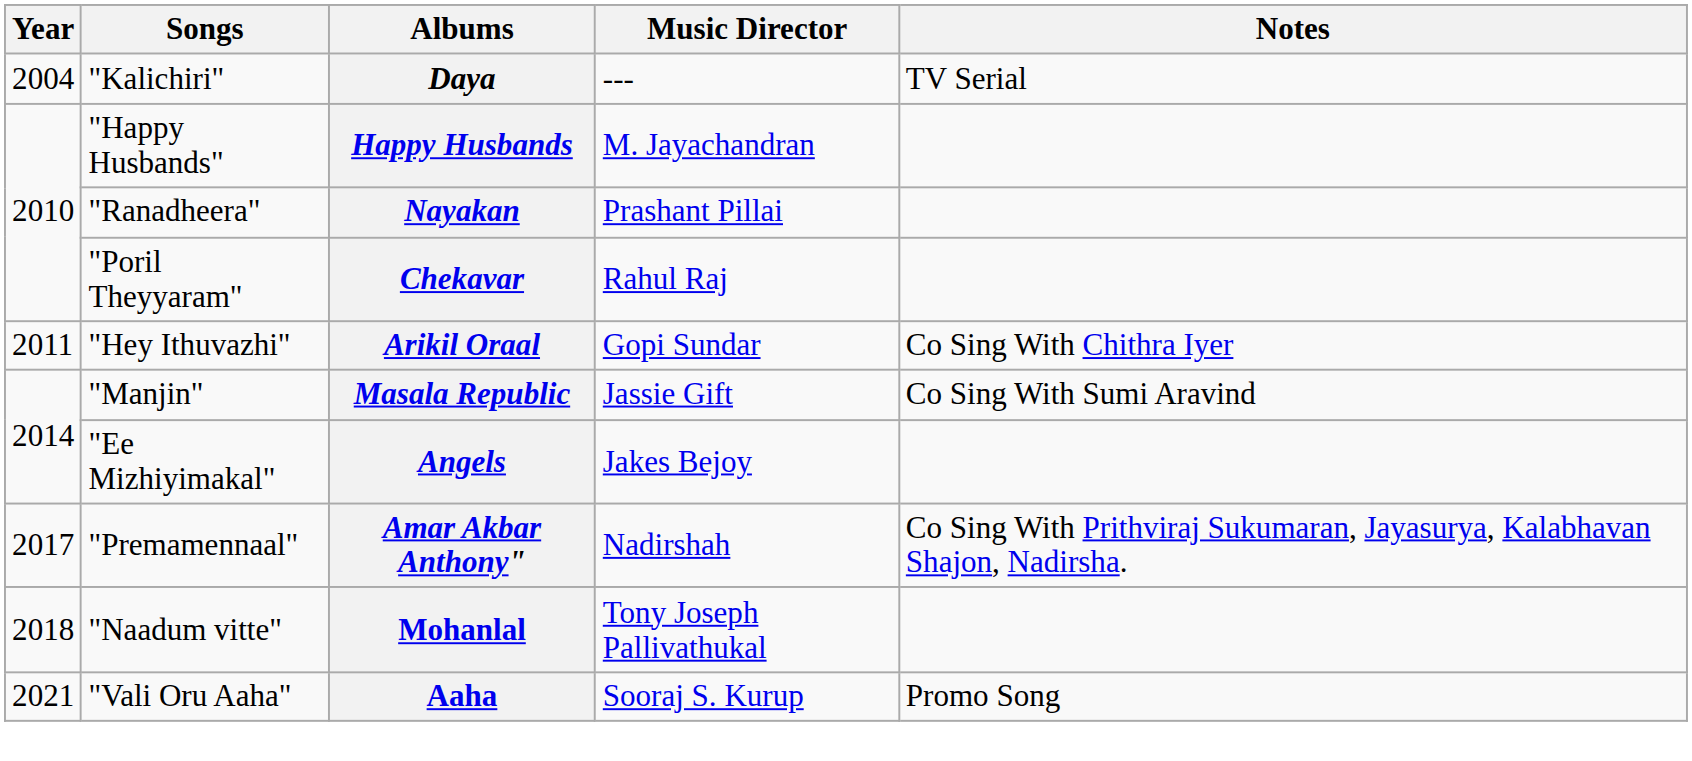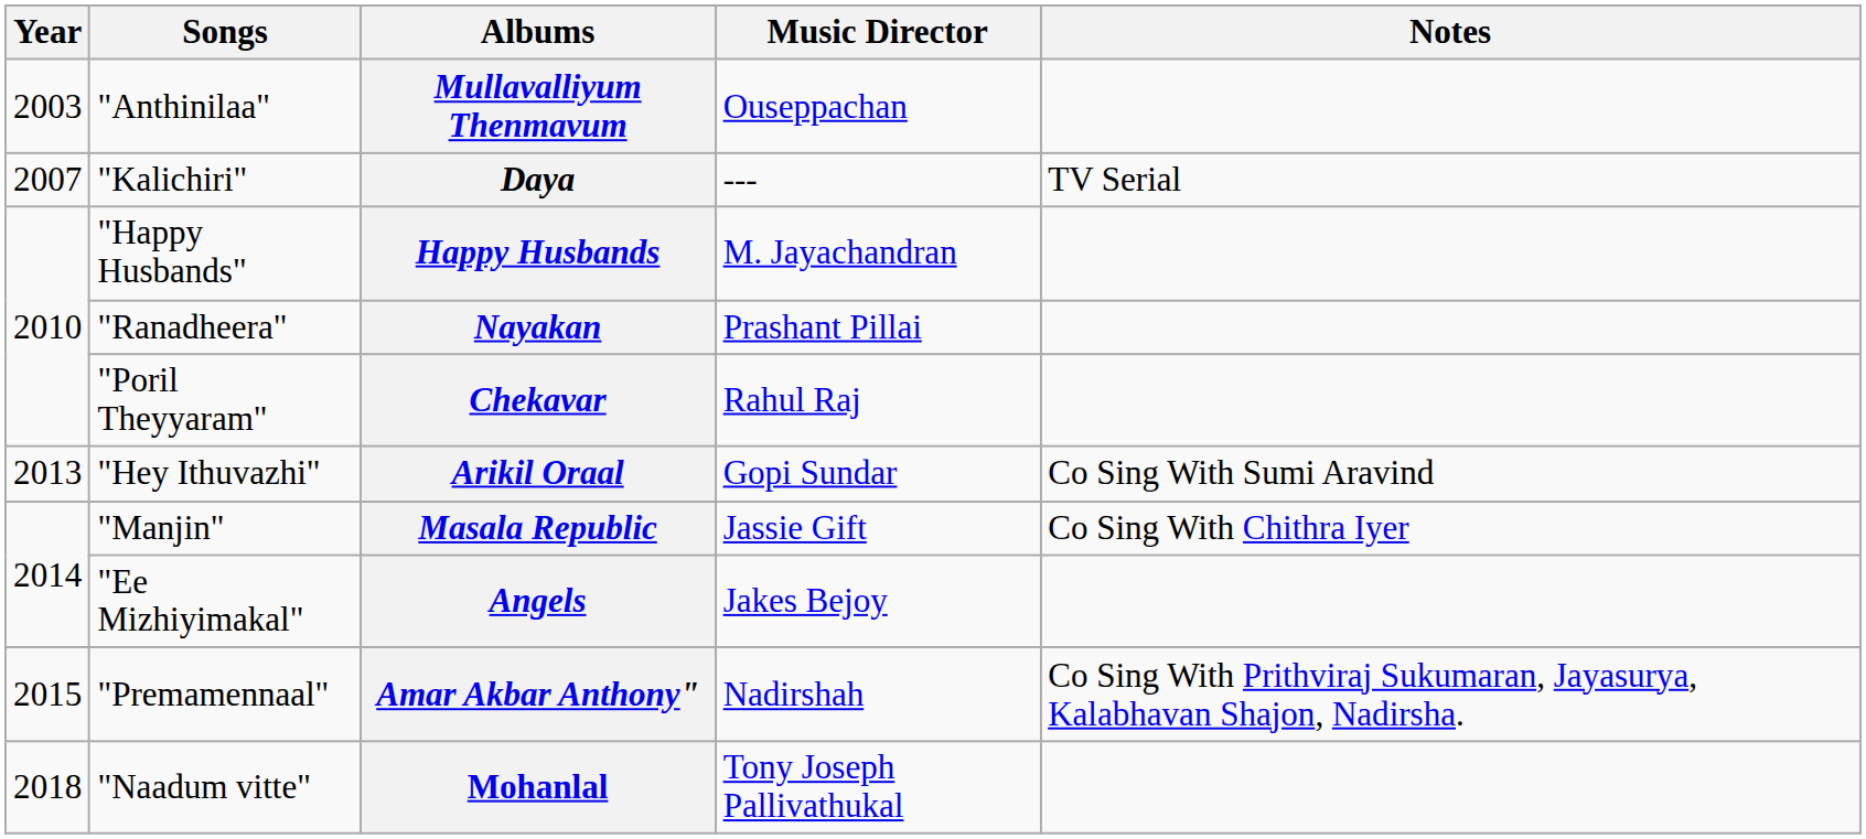 <table class="wikitable plainroweaders unsortable">
 <tr>
 <th scope="col">Year</th>
 <th scope="col">Songs</th>
 <th scope="col">Albums</th>
 <th scope="col">Music Director</th>
 <th scope="col" unsortable>Notes</th>
 </tr>
 <tr>
-<td>2004</td>
+<td>2003</td>
+<td>"Anthinilaa"</td>
+<th scope="row"><em><a href='#'>Mullavalliyum Thenmavum</a></em></th>
+<td><a href='#'>Ouseppachan</a></td>
+<td></td>
+</tr>
+<tr>
+<td>2007</td>
 <td>"Kalichiri"</td>
 <th scope="row"><em>Daya</em></th>
 <td>---</td>
 <td>TV Serial</td>
 </tr>
 <tr>
 <td rowspan="3">2010</td>
 <td>"Happy Husbands"</td>
 <th scope="row"><em><a href='#'>Happy Husbands</a></em></th>
 <td><a href='#'>M. Jayachandran</a></td>
 <td></td>
 </tr>
 <tr>
 <td>"Ranadheera"</td>
 <th scope="row"><em><a href='#'>Nayakan</a></em></th>
 <td><a href='#'>Prashant Pillai</a></td>
 <td></td>
 </tr>
 <tr>
 <td>"Poril Theyyaram"</td>
 <th scope="row"><em><a href='#'>Chekavar</a></em></th>
 <td><a href='#'>Rahul Raj</a></td>
 <td></td>
 </tr>
 <tr>
-<td>2011</td>
+<td>2013</td>
 <td>"Hey Ithuvazhi"</td>
 <th scope="row"><em><a href='#'>Arikil Oraal</a></em></th>
 <td><a href='#'>Gopi Sundar</a></td>
-<td>Co Sing With <a href='#'>Chithra Iyer</a></td>
+<td>Co Sing With Sumi Aravind</td>
 </tr>
 <tr>
 <td rowspan="2">2014</td>
 <td>"Manjin"</td>
 <th scope="row"><em><a href='#'>Masala Republic</a></em></th>
 <td><a href='#'>Jassie Gift</a></td>
-<td>Co Sing With Sumi Aravind</td>
+<td>Co Sing With <a href='#'>Chithra Iyer</a></td>
 </tr>
 <tr>
 <td>"Ee Mizhiyimakal"</td>
 <th scope="row"><em><a href='#'>Angels</a></em></th>
 <td><a href='#'>Jakes Bejoy</a></td>
 <td></td>
 </tr>
 <tr>
-<td>2017</td>
+<td>2015</td>
 <td>"Premamennaal"</td>
 <th scope="row"><em><a href='#'>Amar Akbar Anthony</a>"</th>
 <td><a href='#'>Nadirshah</a></td>
 <td>Co Sing With <a href='#'>Prithviraj Sukumaran</a>, <a href='#'>Jayasurya</a>, <a href='#'>Kalabhavan Shajon</a>, <a href='#'>Nadirsha</a>.</td>
 </tr>
 <tr>
 <td>2018</td>
 <td>"Naadum vitte"</td>
 <th scope="row"></em><a href='#'>Mohanlal</a><em></th>
 <td><a href='#'>Tony Joseph Pallivathukal</a></td>
 <td></td>
 </tr>
-<tr>
-<td>2021</td>
-<td>"Vali Oru Aaha"</td>
-<th scope="row"></em><a href='#'>Aaha</a><em></th>
-<td><a href='#'>Sooraj S. Kurup</a></td>
-<td>Promo Song</td>
-</tr>
 </table>
